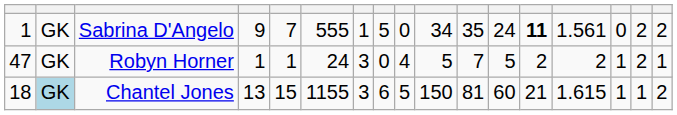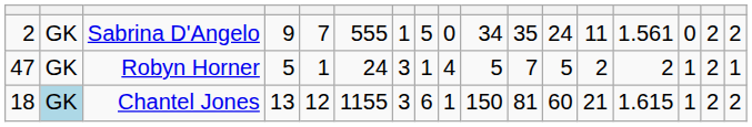 <table class="wikitable sortable" style="text-align:right;">
 <tr>
 <th></th>
 <th></th>
 <th></th>
 <th></th>
 <th></th>
 <th></th>
 <th></th>
 <th></th>
 <th></th>
 <th></th>
 <th></th>
 <th></th>
 <th></th>
 <th></th>
 <th></th>
 <th></th>
 <th></th>
 </tr>
 <tr>
-<td>1</td>
+<td>2</td>
 <td>GK</td>
 <td><a href='#'>Sabrina D'Angelo</a></td>
 <td>9</td>
 <td>7</td>
 <td>555</td>
 <td>1</td>
 <td>5</td>
 <td>0</td>
 <td>34</td>
 <td>35</td>
 <td>24</td>
-<td><strong>11</strong></td>
+<td>11</td>
 <td>1.561</td>
 <td>0</td>
 <td>2</td>
 <td>2</td>
 </tr>
 <tr>
 <td>47</td>
 <td>GK</td>
 <td><a href='#'>Robyn Horner</a></td>
-<td>1</td>
+<td>5</td>
 <td>1</td>
 <td>24</td>
 <td>3</td>
-<td>0</td>
+<td>1</td>
 <td>4</td>
 <td>5</td>
 <td>7</td>
 <td>5</td>
 <td>2</td>
 <td>2</td>
 <td>1</td>
 <td>2</td>
 <td>1</td>
 </tr>
 <tr>
 <td>18</td>
 <td style="background: lightblue;">GK</td>
 <td><a href='#'>Chantel Jones</a></td>
 <td>13</td>
-<td>15</td>
+<td>12</td>
 <td>1155</td>
 <td>3</td>
 <td>6</td>
-<td>5</td>
+<td>1</td>
 <td>150</td>
 <td>81</td>
 <td>60</td>
 <td>21</td>
 <td>1.615</td>
 <td>1</td>
-<td>1</td>
+<td>2</td>
 <td>2</td>
 </tr>
 </table>
